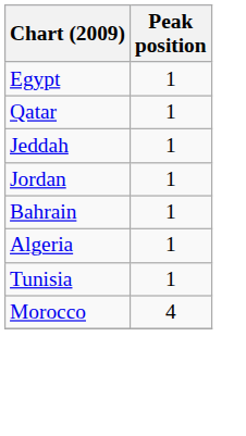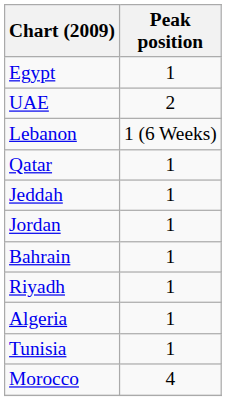 <table class="wikitable">
 <tr style="background:#ebf5ff;">
 <th align="left">Chart (2009)</th>
 <th align="left">Peak<br>position</th>
 </tr>
 <tr>
 <td align="left"><a href='#'>Egypt</a></td>
 <td style="text-align:center;">1</td>
+</tr>
+<tr>
+<td align="left"><a href='#'>UAE</a></td>
+<td style="text-align:center;">2</td>
+</tr>
+<tr>
+<td align="left"><a href='#'>Lebanon</a></td>
+<td style="text-align:center;">1 (6 Weeks)</td>
 </tr>
 <tr>
 <td align="left"><a href='#'>Qatar</a></td>
 <td style="text-align:center;">1</td>
 </tr>
 <tr>
 <td align="left"><a href='#'>Jeddah</a></td>
 <td style="text-align:center;">1</td>
 </tr>
 <tr>
 <td align="left"><a href='#'>Jordan</a></td>
 <td style="text-align:center;">1</td>
 </tr>
 <tr>
 <td align="left"><a href='#'>Bahrain</a></td>
 <td style="text-align:center;">1</td>
 </tr>
 <tr>
+<td align="left"><a href='#'>Riyadh</a></td>
+<td style="text-align:center;">1</td>
+</tr>
+<tr>
 <td align="left"><a href='#'>Algeria</a></td>
 <td style="text-align:center;">1</td>
 </tr>
 <tr>
 <td align="left"><a href='#'>Tunisia</a></td>
 <td style="text-align:center;">1</td>
 </tr>
 <tr>
 <td align="left"><a href='#'>Morocco</a></td>
 <td style="text-align:center;">4</td>
 </tr>
 <tr>
 </tr>
 </table>
